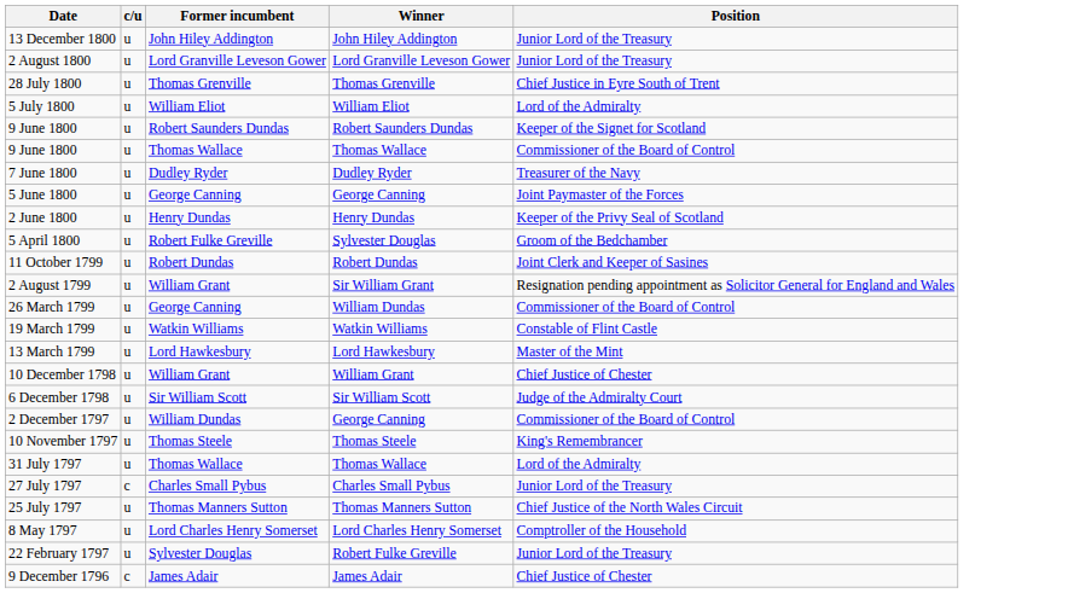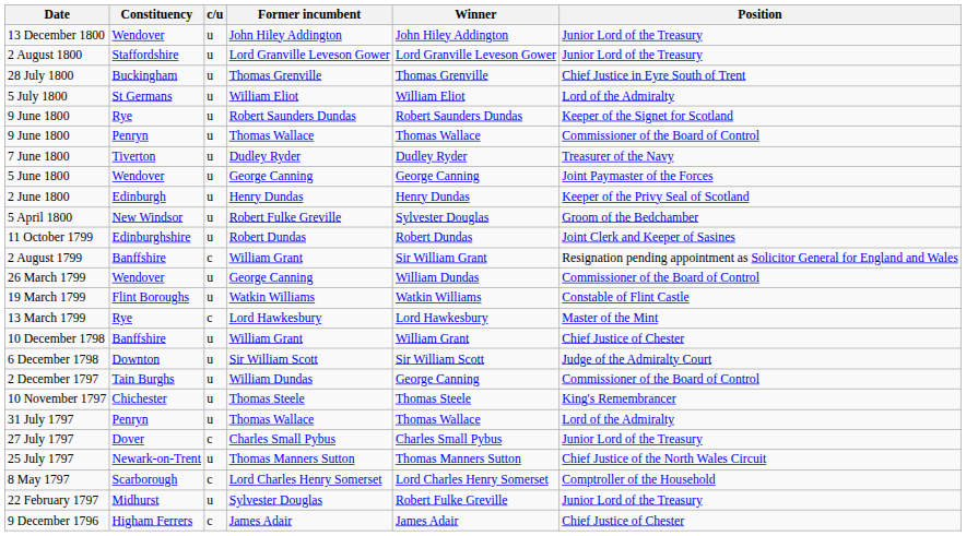 <table class="wikitable">
 <tr>
 <th>Date</th>
+<th>Constituency</th>
 <th>c/u</th>
 <th>Former incumbent</th>
 <th>Winner</th>
 <th>Position</th>
 </tr>
 <tr>
 <td>13 December 1800</td>
+<td><a href='#'>Wendover</a></td>
 <td>u</td>
 <td><a href='#'>John Hiley Addington</a></td>
 <td><a href='#'>John Hiley Addington</a></td>
 <td><a href='#'>Junior Lord of the Treasury</a></td>
 </tr>
 <tr>
 <td>2 August 1800</td>
+<td><a href='#'>Staffordshire</a></td>
 <td>u</td>
 <td><a href='#'>Lord Granville Leveson Gower</a></td>
 <td><a href='#'>Lord Granville Leveson Gower</a></td>
 <td><a href='#'>Junior Lord of the Treasury</a></td>
 </tr>
 <tr>
 <td>28 July 1800</td>
+<td><a href='#'>Buckingham</a></td>
 <td>u</td>
 <td><a href='#'>Thomas Grenville</a></td>
 <td><a href='#'>Thomas Grenville</a></td>
 <td><a href='#'>Chief Justice in Eyre South of Trent</a></td>
 </tr>
 <tr>
 <td>5 July 1800</td>
+<td><a href='#'>St Germans</a></td>
 <td>u</td>
 <td><a href='#'>William Eliot</a></td>
 <td><a href='#'>William Eliot</a></td>
 <td><a href='#'>Lord of the Admiralty</a></td>
 </tr>
 <tr>
 <td>9 June 1800</td>
+<td><a href='#'>Rye</a></td>
 <td>u</td>
 <td><a href='#'>Robert Saunders Dundas</a></td>
 <td><a href='#'>Robert Saunders Dundas</a></td>
 <td><a href='#'>Keeper of the Signet for Scotland</a></td>
 </tr>
 <tr>
 <td>9 June 1800</td>
+<td><a href='#'>Penryn</a></td>
 <td>u</td>
 <td><a href='#'>Thomas Wallace</a></td>
 <td><a href='#'>Thomas Wallace</a></td>
 <td><a href='#'>Commissioner of the Board of Control</a></td>
 </tr>
 <tr>
 <td>7 June 1800</td>
+<td><a href='#'>Tiverton</a></td>
 <td>u</td>
 <td><a href='#'>Dudley Ryder</a></td>
 <td><a href='#'>Dudley Ryder</a></td>
 <td><a href='#'>Treasurer of the Navy</a></td>
 </tr>
 <tr>
 <td>5 June 1800</td>
+<td><a href='#'>Wendover</a></td>
 <td>u</td>
 <td><a href='#'>George Canning</a></td>
 <td><a href='#'>George Canning</a></td>
 <td><a href='#'>Joint Paymaster of the Forces</a></td>
 </tr>
 <tr>
 <td>2 June 1800</td>
+<td><a href='#'>Edinburgh</a></td>
 <td>u</td>
 <td><a href='#'>Henry Dundas</a></td>
 <td><a href='#'>Henry Dundas</a></td>
 <td><a href='#'>Keeper of the Privy Seal of Scotland</a></td>
 </tr>
 <tr>
 <td>5 April 1800</td>
+<td><a href='#'>New Windsor</a></td>
 <td>u</td>
 <td><a href='#'>Robert Fulke Greville</a></td>
 <td><a href='#'>Sylvester Douglas</a></td>
 <td><a href='#'>Groom of the Bedchamber</a></td>
 </tr>
 <tr>
 <td>11 October 1799</td>
+<td><a href='#'>Edinburghshire</a></td>
 <td>u</td>
 <td><a href='#'>Robert Dundas</a></td>
 <td><a href='#'>Robert Dundas</a></td>
 <td><a href='#'>Joint Clerk and Keeper of Sasines</a></td>
 </tr>
 <tr>
 <td>2 August 1799</td>
-<td>u</td>
+<td><a href='#'>Banffshire</a></td>
+<td>c</td>
 <td><a href='#'>William Grant</a></td>
 <td><a href='#'>Sir William Grant</a></td>
 <td>Resignation pending appointment as <a href='#'>Solicitor General for England and Wales</a></td>
 </tr>
 <tr>
 <td>26 March 1799</td>
+<td><a href='#'>Wendover</a></td>
 <td>u</td>
 <td><a href='#'>George Canning</a></td>
 <td><a href='#'>William Dundas</a></td>
 <td><a href='#'>Commissioner of the Board of Control</a></td>
 </tr>
 <tr>
 <td>19 March 1799</td>
+<td><a href='#'>Flint Boroughs</a></td>
 <td>u</td>
 <td><a href='#'>Watkin Williams</a></td>
 <td><a href='#'>Watkin Williams</a></td>
 <td><a href='#'>Constable of Flint Castle</a></td>
 </tr>
 <tr>
 <td>13 March 1799</td>
-<td>u</td>
+<td><a href='#'>Rye</a></td>
+<td>c</td>
 <td><a href='#'>Lord Hawkesbury</a></td>
 <td><a href='#'>Lord Hawkesbury</a></td>
 <td><a href='#'>Master of the Mint</a></td>
 </tr>
 <tr>
 <td>10 December 1798</td>
+<td><a href='#'>Banffshire</a></td>
 <td>u</td>
 <td><a href='#'>William Grant</a></td>
 <td><a href='#'>William Grant</a></td>
 <td><a href='#'>Chief Justice of Chester</a></td>
 </tr>
 <tr>
 <td>6 December 1798</td>
+<td><a href='#'>Downton</a></td>
 <td>u</td>
 <td><a href='#'>Sir William Scott</a></td>
 <td><a href='#'>Sir William Scott</a></td>
 <td><a href='#'>Judge of the Admiralty Court</a></td>
 </tr>
 <tr>
 <td>2 December 1797</td>
+<td><a href='#'>Tain Burghs</a></td>
 <td>u</td>
 <td><a href='#'>William Dundas</a></td>
 <td><a href='#'>George Canning</a></td>
 <td><a href='#'>Commissioner of the Board of Control</a></td>
 </tr>
 <tr>
 <td>10 November 1797</td>
+<td><a href='#'>Chichester</a></td>
 <td>u</td>
 <td><a href='#'>Thomas Steele</a></td>
 <td><a href='#'>Thomas Steele</a></td>
 <td><a href='#'>King's Remembrancer</a></td>
 </tr>
 <tr>
 <td>31 July 1797</td>
+<td><a href='#'>Penryn</a></td>
 <td>u</td>
 <td><a href='#'>Thomas Wallace</a></td>
 <td><a href='#'>Thomas Wallace</a></td>
 <td><a href='#'>Lord of the Admiralty</a></td>
 </tr>
 <tr>
 <td>27 July 1797</td>
+<td><a href='#'>Dover</a></td>
 <td>c</td>
 <td><a href='#'>Charles Small Pybus</a></td>
 <td><a href='#'>Charles Small Pybus</a></td>
 <td><a href='#'>Junior Lord of the Treasury</a></td>
 </tr>
 <tr>
 <td>25 July 1797</td>
+<td><a href='#'>Newark-on-Trent</a></td>
 <td>u</td>
 <td><a href='#'>Thomas Manners Sutton</a></td>
 <td><a href='#'>Thomas Manners Sutton</a></td>
 <td><a href='#'>Chief Justice of the North Wales Circuit</a></td>
 </tr>
 <tr>
 <td>8 May 1797</td>
-<td>u</td>
+<td><a href='#'>Scarborough</a></td>
+<td>c</td>
 <td><a href='#'>Lord Charles Henry Somerset</a></td>
 <td><a href='#'>Lord Charles Henry Somerset</a></td>
 <td><a href='#'>Comptroller of the Household</a></td>
 </tr>
 <tr>
 <td>22 February 1797</td>
+<td><a href='#'>Midhurst</a></td>
 <td>u</td>
 <td><a href='#'>Sylvester Douglas</a></td>
 <td><a href='#'>Robert Fulke Greville</a></td>
 <td><a href='#'>Junior Lord of the Treasury</a></td>
 </tr>
 <tr>
 <td>9 December 1796</td>
+<td><a href='#'>Higham Ferrers</a></td>
 <td>c</td>
 <td><a href='#'>James Adair</a></td>
 <td><a href='#'>James Adair</a></td>
 <td><a href='#'>Chief Justice of Chester</a></td>
 </tr>
 </table>
